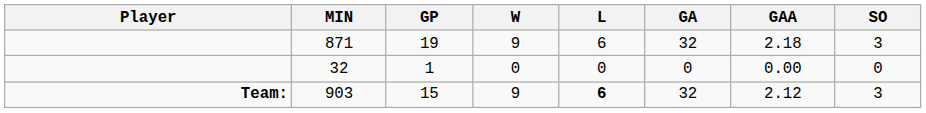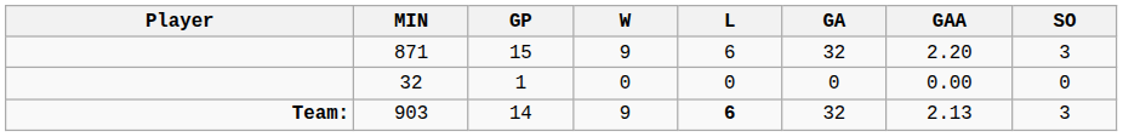 <table class="wikitable sortable" width="60%">
 <tr>
 <th bgcolor="#DDDDFF" width="10%">Player</th>
 <th width="3%" bgcolor="#DDDDFF" title="Minutes played">MIN</th>
 <th width="3%" bgcolor="#DDDDFF" title="Games played in">GP</th>
 <th width="3%" bgcolor="#DDDDFF" title="Games played in">W</th>
 <th width="3%" bgcolor="#DDDDFF"title="Games played in">L</th>
 <th width="3%" bgcolor="#DDDDFF" title="Goals against">GA</th>
 <th width="3%" bgcolor="#DDDDFF" title="Goals against average">GAA</th>
 <th width="3%" bgcolor="#DDDDFF" title="Shut-outs">SO</th>
 </tr>
 <tr align="center">
 <td align="right"></td>
 <td>871</td>
-<td>19</td>
+<td>15</td>
 <td>9</td>
 <td>6</td>
 <td>32</td>
-<td>2.18</td>
+<td>2.20</td>
 <td>3</td>
 </tr>
 <tr align="center">
 <td align="right"></td>
 <td>32</td>
 <td>1</td>
 <td>0</td>
 <td>0</td>
 <td>0</td>
 <td>0.00</td>
 <td>0</td>
 </tr>
 <tr align="center">
 <td align="right"><strong>Team:</strong></td>
 <td>903</td>
-<td>15</td>
+<td>14</td>
 <td>9</td>
 <td><strong>6</strong></td>
 <td>32</td>
-<td>2.12</td>
+<td>2.13</td>
 <td>3</td>
 </tr>
 </table>
